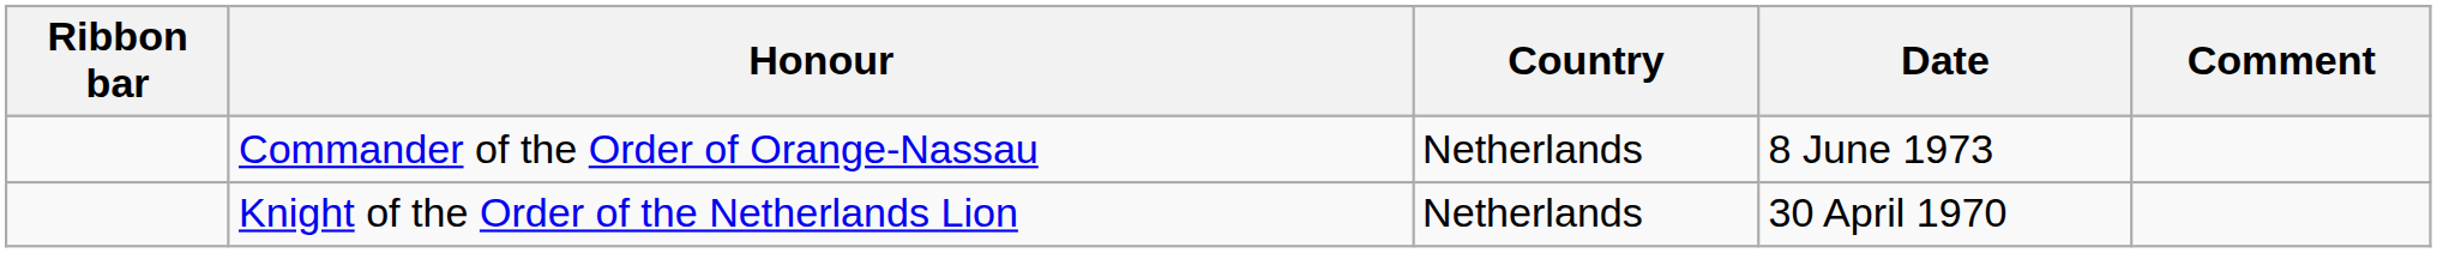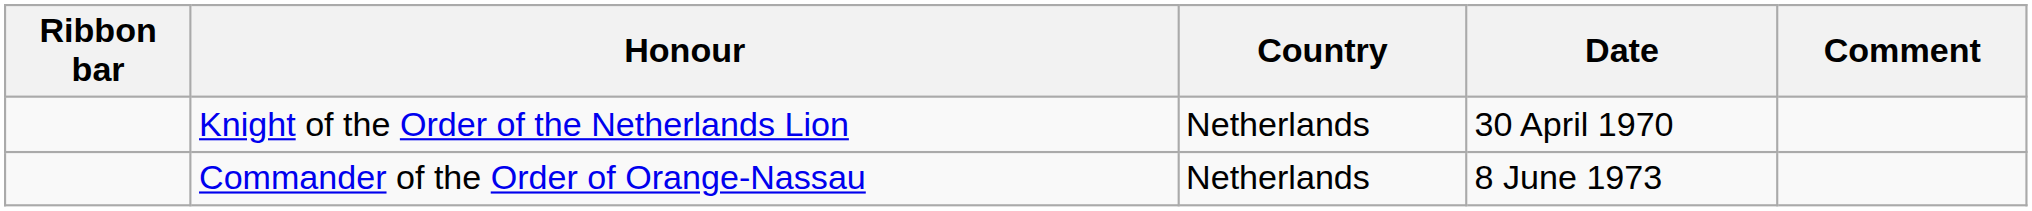 <table class="wikitable" style="width:60%;">
 <tr>
 <th style="width:80px;">Ribbon bar</th>
 <th>Honour</th>
 <th>Country</th>
 <th>Date</th>
 <th>Comment</th>
 </tr>
 <tr>
 <td></td>
+<td><a href='#'>Knight</a> of the <a href='#'>Order of the Netherlands Lion</a></td>
+<td>Netherlands</td>
+<td>30 April 1970</td>
+<td></td>
+</tr>
+<tr>
+<td></td>
 <td><a href='#'>Commander</a> of the <a href='#'>Order of Orange-Nassau</a></td>
 <td>Netherlands</td>
 <td>8 June 1973</td>
 <td></td>
 </tr>
-<tr>
-<td></td>
-<td><a href='#'>Knight</a> of the <a href='#'>Order of the Netherlands Lion</a></td>
-<td>Netherlands</td>
-<td>30 April 1970</td>
-<td></td>
-</tr>
 </table>
